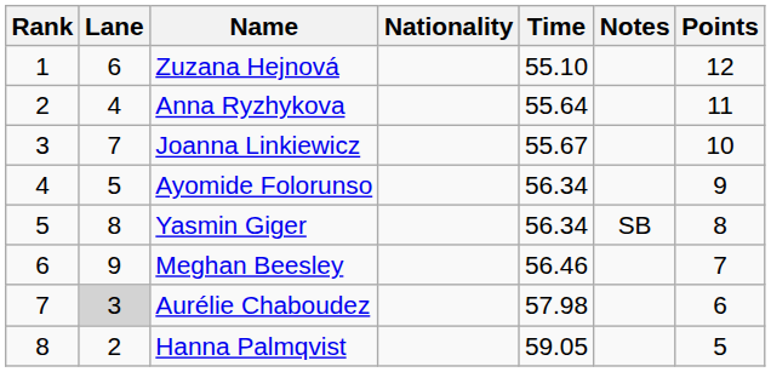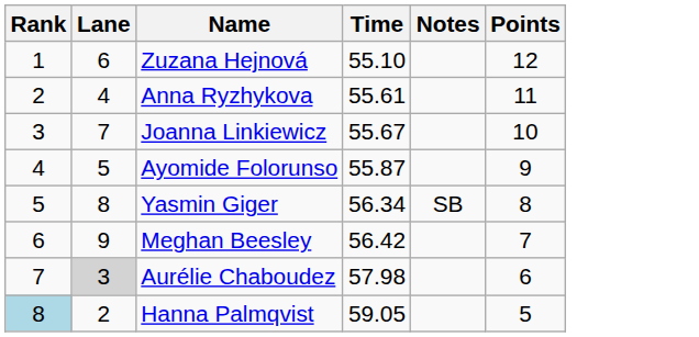 <table class="wikitable sortable" style="text-align:center; font-size:95%">
 <tr>
 <th>Rank</th>
 <th>Lane</th>
 <th>Name</th>
-<th>Nationality</th>
 <th>Time</th>
 <th>Notes</th>
 <th>Points</th>
 </tr>
 <tr>
 <td>1</td>
 <td>6</td>
 <td align=left><a href='#'>Zuzana Hejnová</a></td>
-<td align=left></td>
 <td>55.10</td>
 <td></td>
 <td>12</td>
 </tr>
 <tr>
 <td>2</td>
 <td>4</td>
 <td align=left><a href='#'>Anna Ryzhykova</a></td>
-<td align=left></td>
-<td>55.64</td>
+<td>55.61</td>
 <td></td>
 <td>11</td>
 </tr>
 <tr>
 <td>3</td>
 <td>7</td>
 <td align=left><a href='#'>Joanna Linkiewicz</a></td>
-<td align=left></td>
 <td>55.67</td>
 <td></td>
 <td>10</td>
 </tr>
 <tr>
 <td>4</td>
 <td>5</td>
 <td align=left><a href='#'>Ayomide Folorunso</a></td>
-<td align=left></td>
-<td>56.34</td>
+<td>55.87</td>
 <td></td>
 <td>9</td>
 </tr>
 <tr>
 <td>5</td>
 <td>8</td>
 <td align=left><a href='#'>Yasmin Giger</a></td>
-<td align=left></td>
 <td>56.34</td>
 <td>SB</td>
 <td>8</td>
 </tr>
 <tr>
 <td>6</td>
 <td>9</td>
 <td align=left><a href='#'>Meghan Beesley</a></td>
-<td align=left></td>
-<td>56.46</td>
+<td>56.42</td>
 <td></td>
 <td>7</td>
 </tr>
 <tr>
 <td>7</td>
 <td style="background: lightgrey;">3</td>
 <td align=left><a href='#'>Aurélie Chaboudez</a></td>
-<td align=left></td>
 <td>57.98</td>
 <td></td>
 <td>6</td>
 </tr>
 <tr>
-<td>8</td>
+<td style="background: lightblue;">8</td>
 <td>2</td>
 <td align=left><a href='#'>Hanna Palmqvist</a></td>
-<td align=left></td>
 <td>59.05</td>
 <td></td>
 <td>5</td>
 </tr>
 </table>
